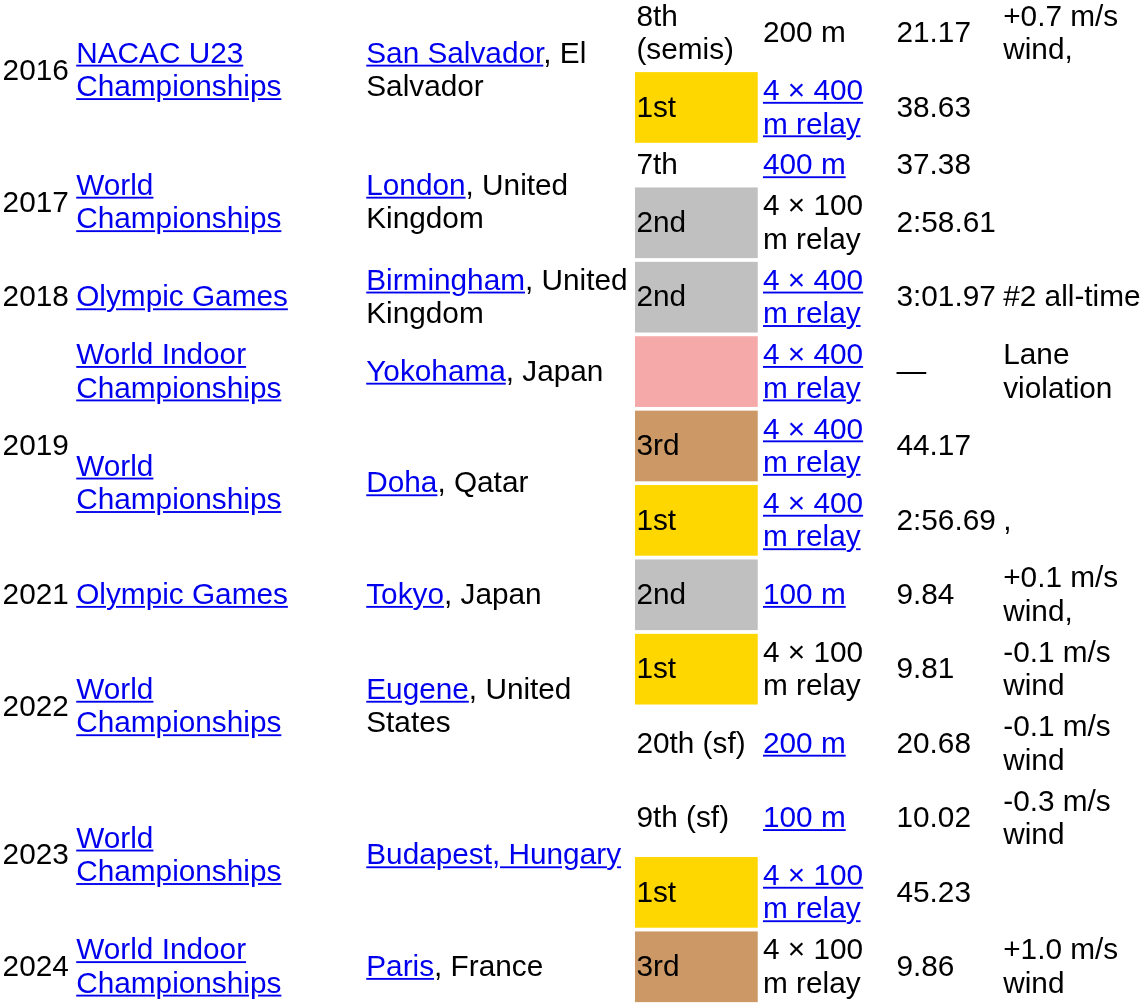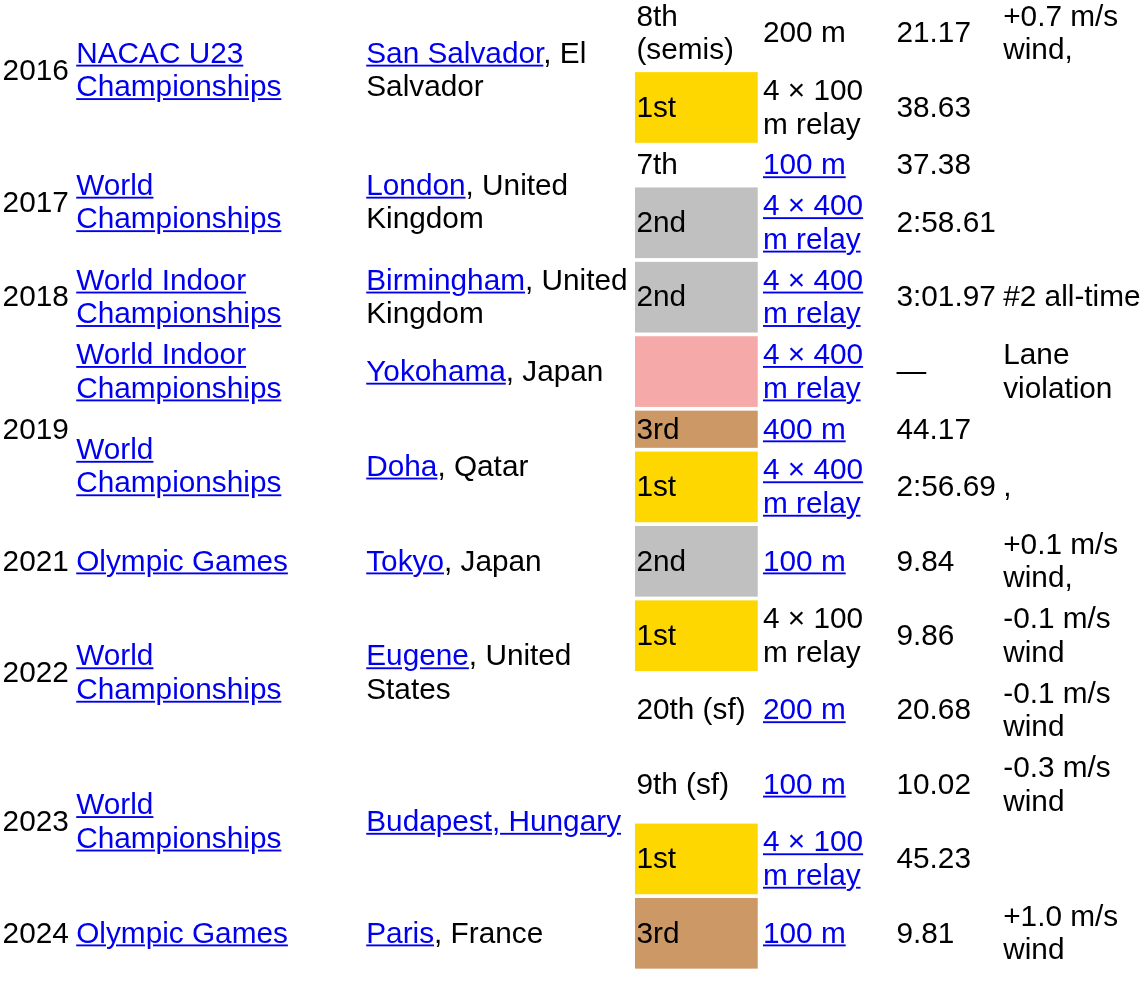 <table>
 <tr>
 <td rowspan=2>2016</td>
 <td rowspan=2><a href='#'>NACAC U23 Championships</a></td>
 <td rowspan=2><a href='#'>San Salvador</a>, El Salvador</td>
 <td data-sort-value="8 alt">8th (semis)</td>
 <td>200 m</td>
 <td>21.17</td>
 <td>+0.7 m/s wind, </td>
 </tr>
 <tr>
 <td bgcolor=gold>1st</td>
-<td data-sort-value="1600 relay"><a href='#'>4 × 400 m relay</a></td>
+<td data-sort-value="400 relay">4 × 100 m relay</td>
 <td>38.63</td>
 <td></td>
 </tr>
 <tr>
 <td rowspan=2>2017</td>
 <td rowspan=2><a href='#'>World Championships</a></td>
 <td rowspan=2><a href='#'>London</a>, United Kingdom</td>
 <td>7th</td>
-<td><a href='#'>400 m</a></td>
+<td><a href='#'>100 m</a></td>
 <td>37.38</td>
 <td></td>
 </tr>
 <tr>
 <td bgcolor=silver>2nd</td>
-<td data-sort-value="400 relay">4 × 100 m relay</td>
+<td data-sort-value="1600 relay"><a href='#'>4 × 400 m relay</a></td>
 <td data-sort-value=178.61>2:58.61</td>
 <td></td>
 </tr>
 <tr>
 <td>2018</td>
-<td><a href='#'>Olympic Games</a></td>
+<td><a href='#'>World Indoor Championships</a></td>
 <td><a href='#'>Birmingham</a>, United Kingdom</td>
 <td bgcolor=silver>2nd</td>
 <td data-sort-value="1600 relay"><a href='#'>4 × 400 m relay</a></td>
 <td data-sort-value=181.97>3:01.97</td>
 <td>#2 all-time</td>
 </tr>
 <tr>
 <td rowspan=3>2019</td>
 <td><a href='#'>World Indoor Championships</a></td>
 <td><a href='#'>Yokohama</a>, Japan</td>
 <td bgcolor=f5a9a9></td>
 <td data-sort-value="1600 relay"><a href='#'>4 × 400 m relay</a></td>
 <td data-sort-value=999.99>—</td>
 <td>Lane violation</td>
 </tr>
 <tr>
 <td rowspan=2><a href='#'>World Championships</a></td>
 <td rowspan=2><a href='#'>Doha</a>, Qatar</td>
 <td bgcolor=cc9966>3rd</td>
-<td data-sort-value="1600 relay"><a href='#'>4 × 400 m relay</a></td>
+<td><a href='#'>400 m</a></td>
 <td>44.17</td>
 <td></td>
 </tr>
 <tr>
 <td bgcolor=gold>1st</td>
 <td data-sort-value="1600 relay"><a href='#'>4 × 400 m relay</a></td>
 <td data-sort-value=176.69>2:56.69</td>
 <td>, </td>
 </tr>
 <tr>
 <td>2021</td>
 <td><a href='#'>Olympic Games</a></td>
 <td><a href='#'>Tokyo</a>, Japan</td>
 <td bgcolor=silver>2nd</td>
 <td><a href='#'>100 m</a></td>
 <td>9.84</td>
 <td>+0.1 m/s wind, </td>
 </tr>
 <tr>
 <td rowspan=2>2022</td>
 <td rowspan=2><a href='#'>World Championships</a></td>
 <td rowspan=2><a href='#'>Eugene</a>, United States</td>
 <td bgcolor=gold>1st</td>
 <td data-sort-value="400 relay">4 × 100 m relay</td>
-<td>9.81</td>
+<td>9.86</td>
 <td>-0.1 m/s wind</td>
 </tr>
 <tr>
 <td>20th (sf)</td>
 <td><a href='#'>200 m</a></td>
 <td>20.68</td>
 <td>-0.1 m/s wind</td>
 </tr>
 <tr>
 <td rowspan=2>2023</td>
 <td rowspan=2><a href='#'>World Championships</a></td>
 <td rowspan=2><a href='#'>Budapest, Hungary</a></td>
 <td>9th (sf)</td>
 <td><a href='#'>100 m</a></td>
 <td>10.02</td>
 <td>-0.3 m/s wind</td>
 </tr>
 <tr>
 <td bgcolor=gold>1st</td>
 <td><a href='#'>4 × 100 m relay</a></td>
 <td>45.23</td>
 </tr>
 <tr>
 <td>2024</td>
-<td><a href='#'>World Indoor Championships</a></td>
+<td><a href='#'>Olympic Games</a></td>
 <td><a href='#'>Paris</a>, France</td>
 <td bgcolor=cc9966>3rd</td>
-<td data-sort-value="400 relay">4 × 100 m relay</td>
-<td>9.86</td>
+<td><a href='#'>100 m</a></td>
+<td>9.81</td>
 <td>+1.0 m/s wind</td>
 </tr>
 </table>
